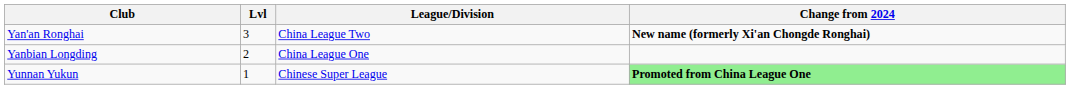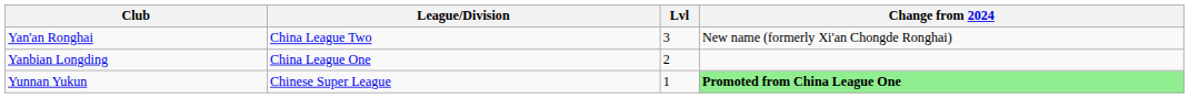 <table class="wikitable sortable" width="100%" style="font-size:90%">
 <tr>
 <th width="20%">Club</th>
+<th width="30%">League/Division</th>
 <th width="3%">Lvl</th>
-<th width="30%">League/Division</th>
 <th width="37%">Change from <a href='#'>2024</a></th>
 </tr>
 <tr>
 <td><a href='#'>Yan'an Ronghai</a></td>
+<td><a href='#'>China League Two</a></td>
 <td>3</td>
-<td><a href='#'>China League Two</a></td>
-<td><strong>New name (formerly Xi'an Chongde Ronghai)</strong></td>
+<td>New name (formerly Xi'an Chongde Ronghai)</td>
 </tr>
 <tr>
 <td><a href='#'>Yanbian Longding</a></td>
+<td><a href='#'>China League One</a></td>
 <td>2</td>
-<td><a href='#'>China League One</a></td>
 <td></td>
 </tr>
 <tr>
 <td><a href='#'>Yunnan Yukun</a></td>
+<td><a href='#'>Chinese Super League</a></td>
 <td>1</td>
-<td><a href='#'>Chinese Super League</a></td>
 <td style="background:lightgreen"><strong>Promoted from China League One</strong></td>
 </tr>
 </table>
